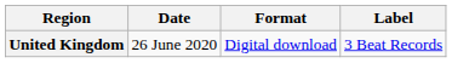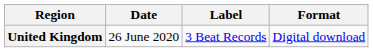 <table class="wikitable plainrowheaders" style="text-align:center;">
 <tr>
 <th>Region</th>
 <th>Date</th>
+<th>Label</th>
 <th>Format</th>
-<th>Label</th>
 </tr>
 <tr>
 <th scope="row">United Kingdom</th>
 <td>26 June 2020</td>
+<td><a href='#'>3 Beat Records</a></td>
 <td><a href='#'>Digital download</a></td>
-<td><a href='#'>3 Beat Records</a></td>
 </tr>
 </table>
